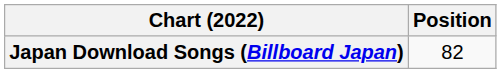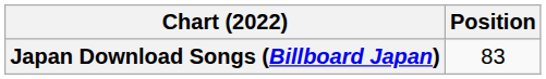 <table class="wikitable plainrowheaders" style="text-align:center">
 <tr>
 <th scope="col">Chart (2022)</th>
 <th scope="col">Position</th>
 </tr>
 <tr>
 <th scope="row">Japan Download Songs (<em><a href='#'>Billboard Japan</a></em>)</th>
-<td>82</td>
+<td>83</td>
 </tr>
 </table>
